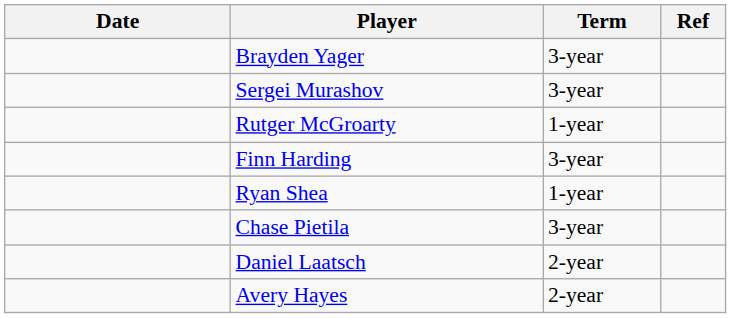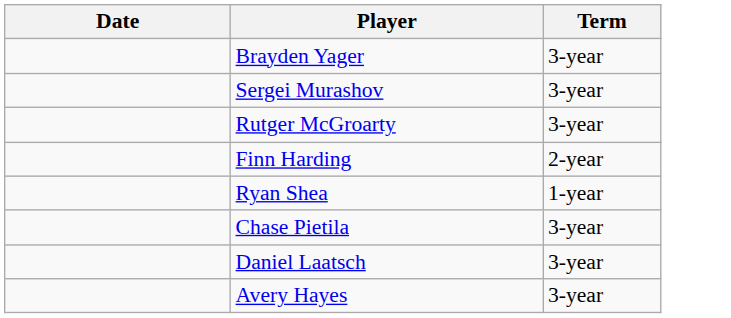 <table class="wikitable">
 <tr>
 <th style="width: 10em;">Date</th>
 <th style="width: 14em;">Player</th>
 <th style="width: 5em;">Term</th>
-<th style="width: 2.5em;">Ref</th>
 </tr>
 <tr>
 <td></td>
 <td><a href='#'>Brayden Yager</a></td>
 <td>3-year</td>
-<td></td>
 </tr>
 <tr>
 <td></td>
 <td><a href='#'>Sergei Murashov</a></td>
 <td>3-year</td>
-<td></td>
 </tr>
 <tr>
 <td></td>
 <td><a href='#'>Rutger McGroarty</a></td>
-<td>1-year</td>
-<td></td>
+<td>3-year</td>
 </tr>
 <tr>
 <td></td>
 <td><a href='#'>Finn Harding</a></td>
-<td>3-year</td>
-<td></td>
+<td>2-year</td>
 </tr>
 <tr>
 <td></td>
 <td><a href='#'>Ryan Shea</a></td>
 <td>1-year</td>
-<td></td>
 </tr>
 <tr>
 <td></td>
 <td><a href='#'>Chase Pietila</a></td>
 <td>3-year</td>
-<td></td>
 </tr>
 <tr>
 <td></td>
 <td><a href='#'>Daniel Laatsch</a></td>
-<td>2-year</td>
-<td></td>
+<td>3-year</td>
 </tr>
 <tr>
 <td></td>
 <td><a href='#'>Avery Hayes</a></td>
-<td>2-year</td>
-<td></td>
+<td>3-year</td>
 </tr>
 </table>
